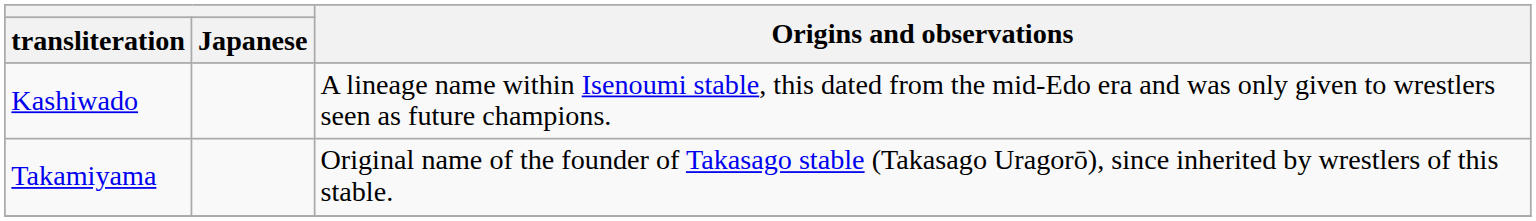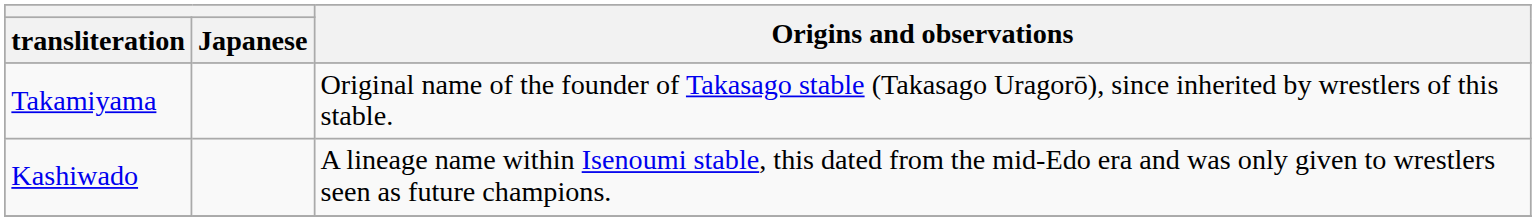 <table class="wikitable">
 <tr>
 <th colspan="2"></th>
 <th rowspan="2">Origins and observations</th>
 </tr>
 <tr>
 <th> transliteration</th>
 <th>Japanese</th>
 </tr>
 <tr>
+<td><a href='#'>Takamiyama</a></td>
+<td></td>
+<td>Original name of the founder of <a href='#'>Takasago stable</a> (Takasago Uragorō), since inherited by wrestlers of this stable.</td>
+</tr>
+<tr>
 <td><a href='#'>Kashiwado</a></td>
 <td></td>
 <td>A lineage name within <a href='#'>Isenoumi stable</a>, this  dated from the mid-Edo era and was only given to wrestlers seen as future champions.</td>
 </tr>
 <tr>
-<td><a href='#'>Takamiyama</a></td>
-<td></td>
-<td>Original name of the founder of <a href='#'>Takasago stable</a> (Takasago Uragorō), since inherited by wrestlers of this stable.</td>
-</tr>
-<tr>
 </tr>
 </table>
